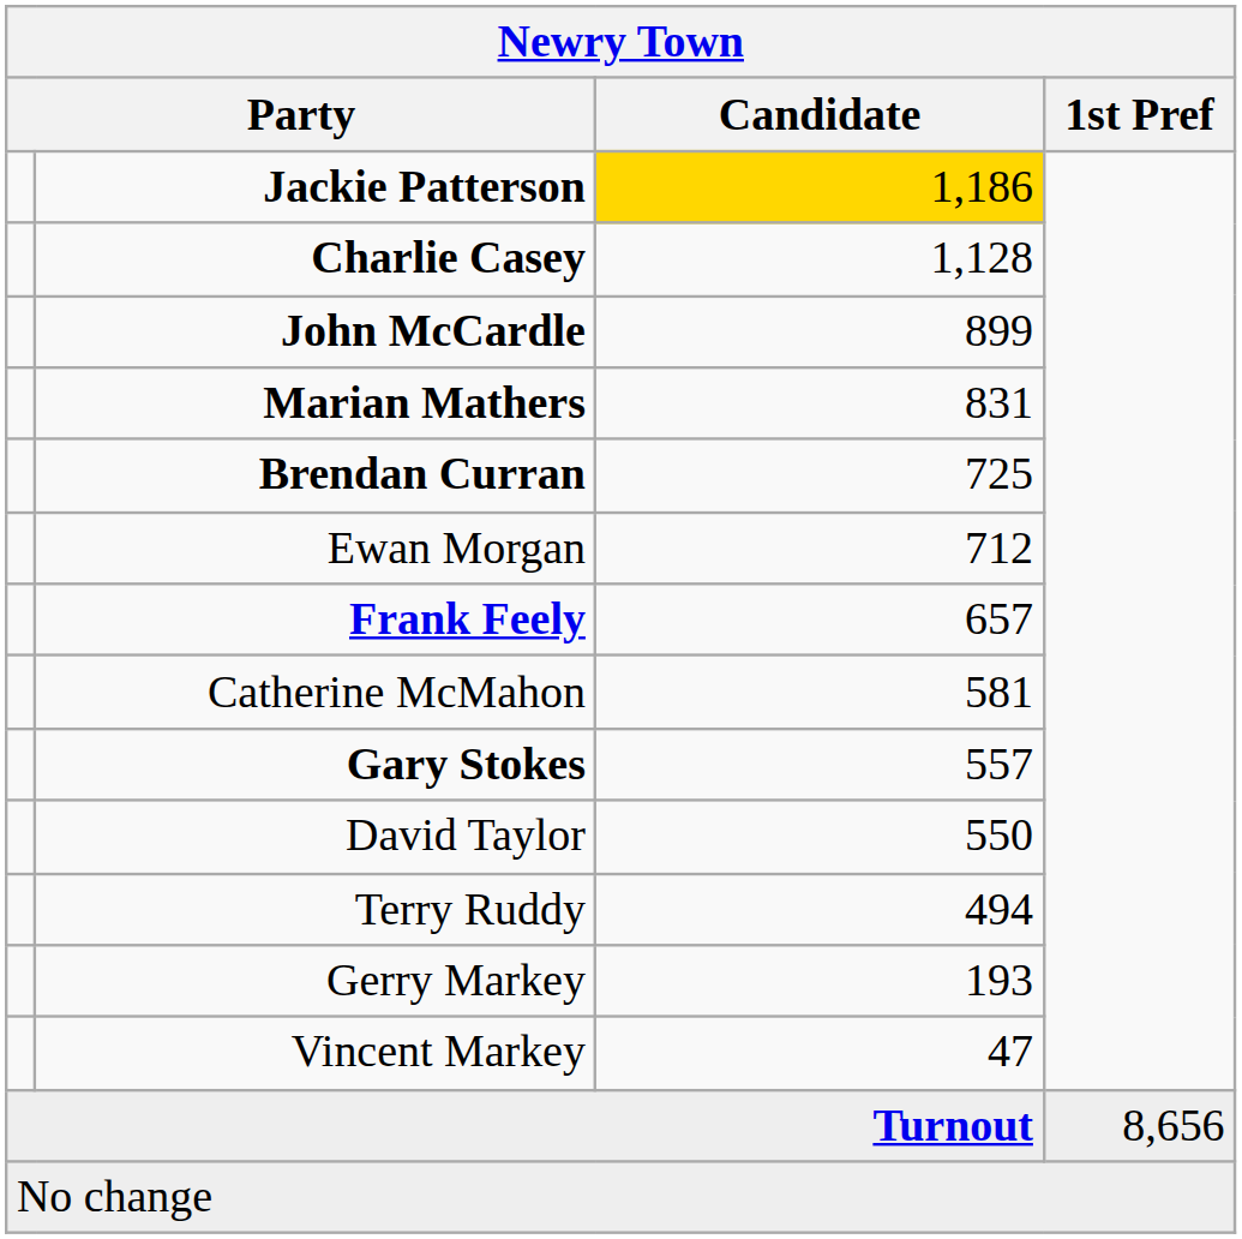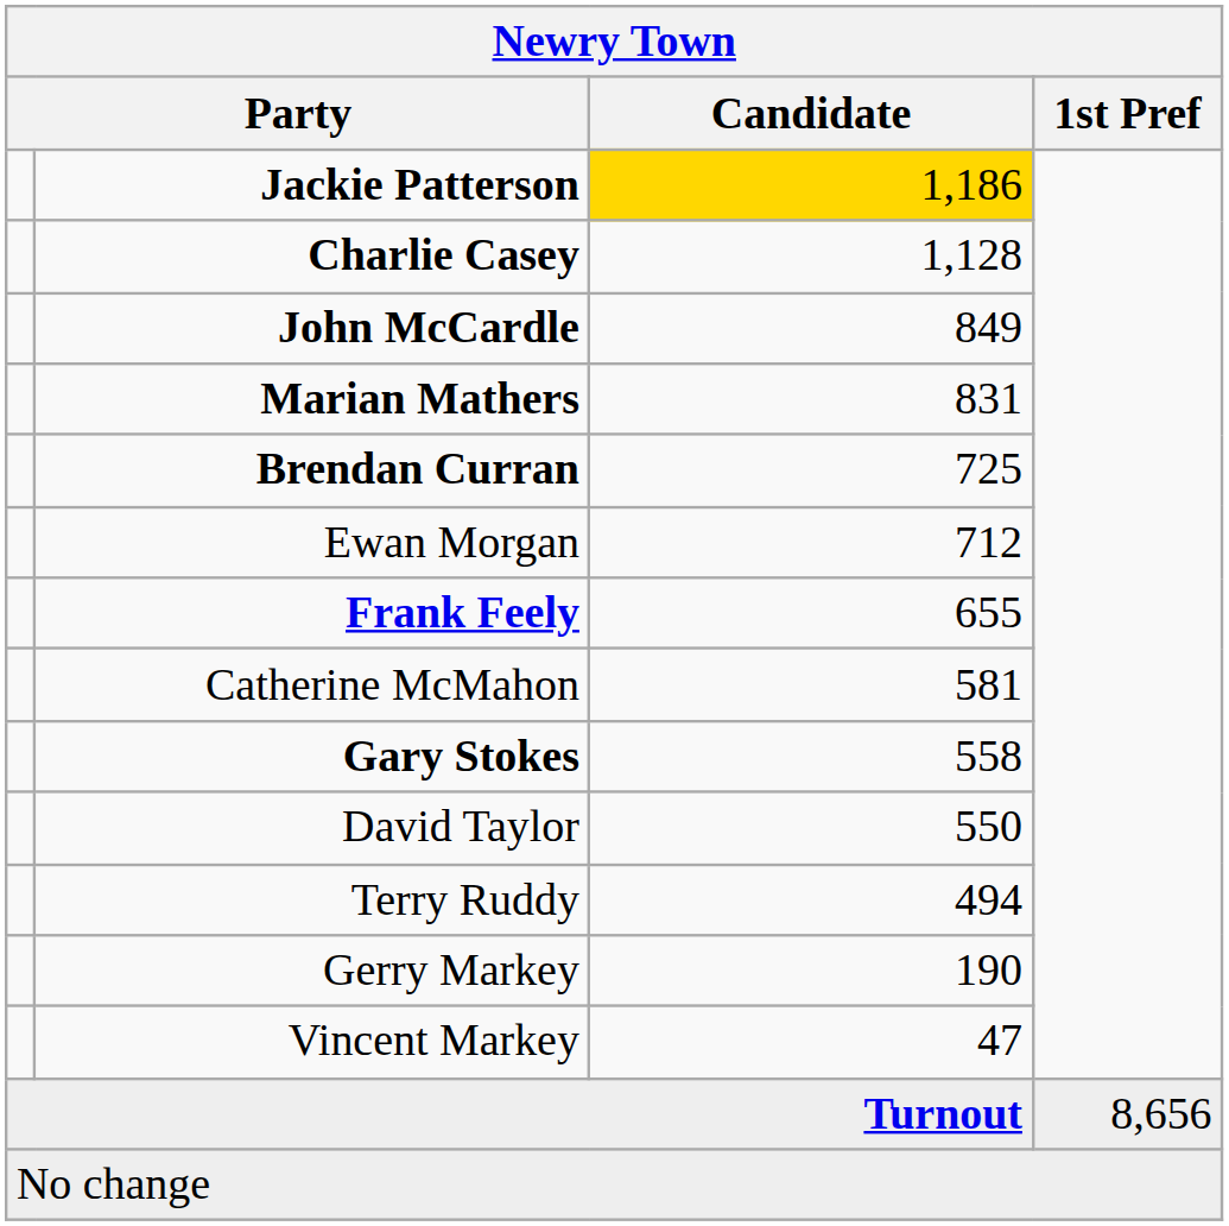 <table class="wikitable">
 <tr>
 <th colspan="4" align="center"><a href='#'>Newry Town</a></th>
 </tr>
 <tr>
 <th colspan="2" align="center" width=200>Party</th>
 <th width=150>Candidate</th>
 <th width=60>1st Pref</th>
 </tr>
 <tr>
 <td></td>
 <td align="right"><strong>Jackie Patterson</strong></td>
 <td align="right" style="background: gold;">1,186</td>
 </tr>
 <tr>
 <td></td>
 <td align="right"><strong>Charlie Casey</strong></td>
 <td align="right">1,128</td>
 </tr>
 <tr>
 <td></td>
 <td align="right"><strong>John McCardle</strong></td>
-<td align="right">899</td>
+<td align="right">849</td>
 </tr>
 <tr>
 <td></td>
 <td align="right"><strong>Marian Mathers</strong></td>
 <td align="right">831</td>
 </tr>
 <tr>
 <td></td>
 <td align="right"><strong>Brendan Curran</strong></td>
 <td align="right">725</td>
 </tr>
 <tr>
 <td></td>
 <td align="right">Ewan Morgan</td>
 <td align="right">712</td>
 </tr>
 <tr>
 <td></td>
 <td align="right"><strong><a href='#'>Frank Feely</a></strong></td>
-<td align="right">657</td>
+<td align="right">655</td>
 </tr>
 <tr>
 <td></td>
 <td align="right">Catherine McMahon</td>
 <td align="right">581</td>
 </tr>
 <tr>
 <td></td>
 <td align="right"><strong>Gary Stokes</strong></td>
-<td align="right">557</td>
+<td align="right">558</td>
 </tr>
 <tr>
 <td></td>
 <td align="right">David Taylor</td>
 <td align="right">550</td>
 </tr>
 <tr>
 <td></td>
 <td align="right">Terry Ruddy</td>
 <td align="right">494</td>
 </tr>
 <tr>
 <td></td>
 <td align="right">Gerry Markey</td>
-<td align="right">193</td>
+<td align="right">190</td>
 </tr>
 <tr>
 <td></td>
 <td align="right">Vincent Markey</td>
 <td align="right">47</td>
 </tr>
 <tr bgcolor="EEEEEE">
 <td colspan=3 align="right"><strong><a href='#'>Turnout</a></strong></td>
 <td align="right">8,656</td>
 </tr>
 <tr>
 <td colspan=4 bgcolor="EEEEEE">No change</td>
 </tr>
 </table>
